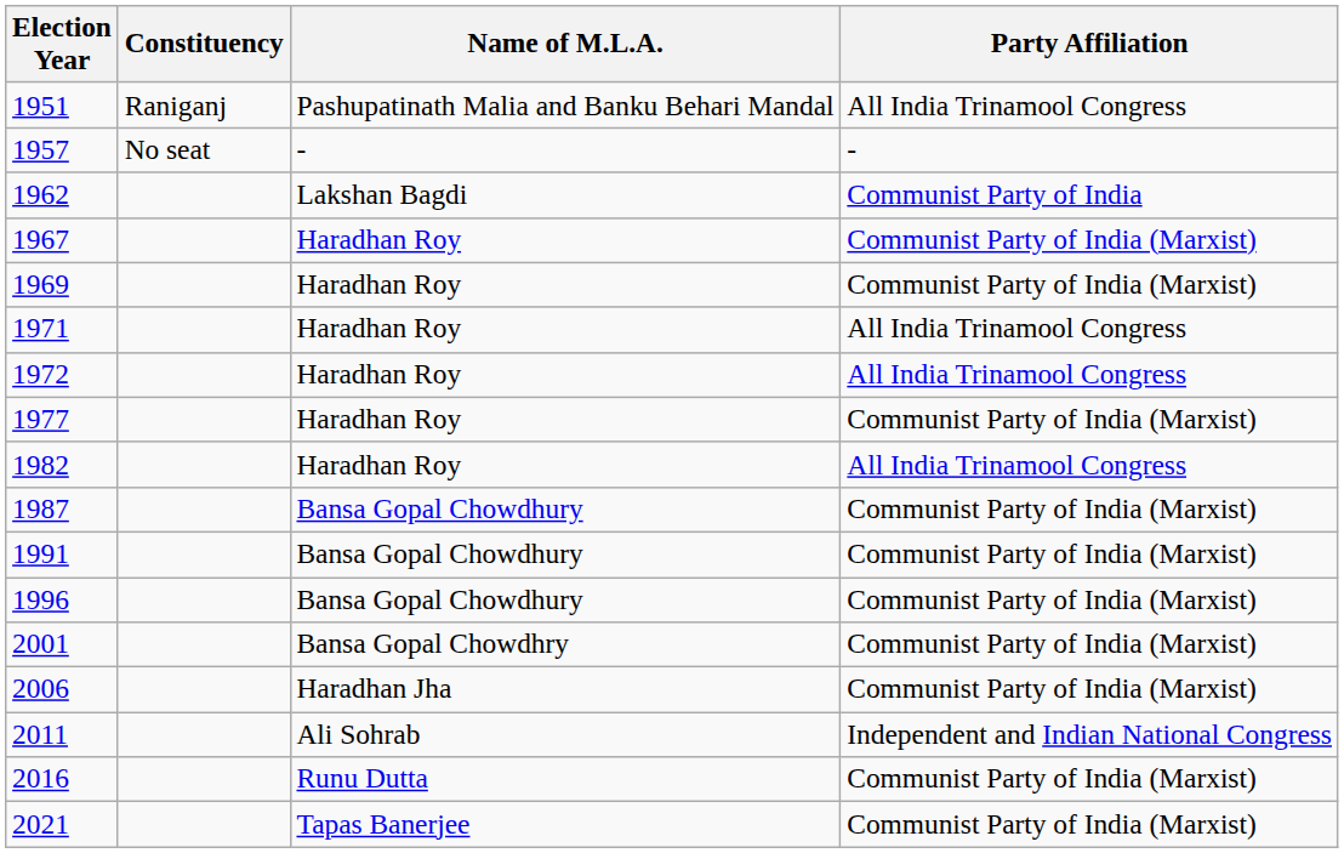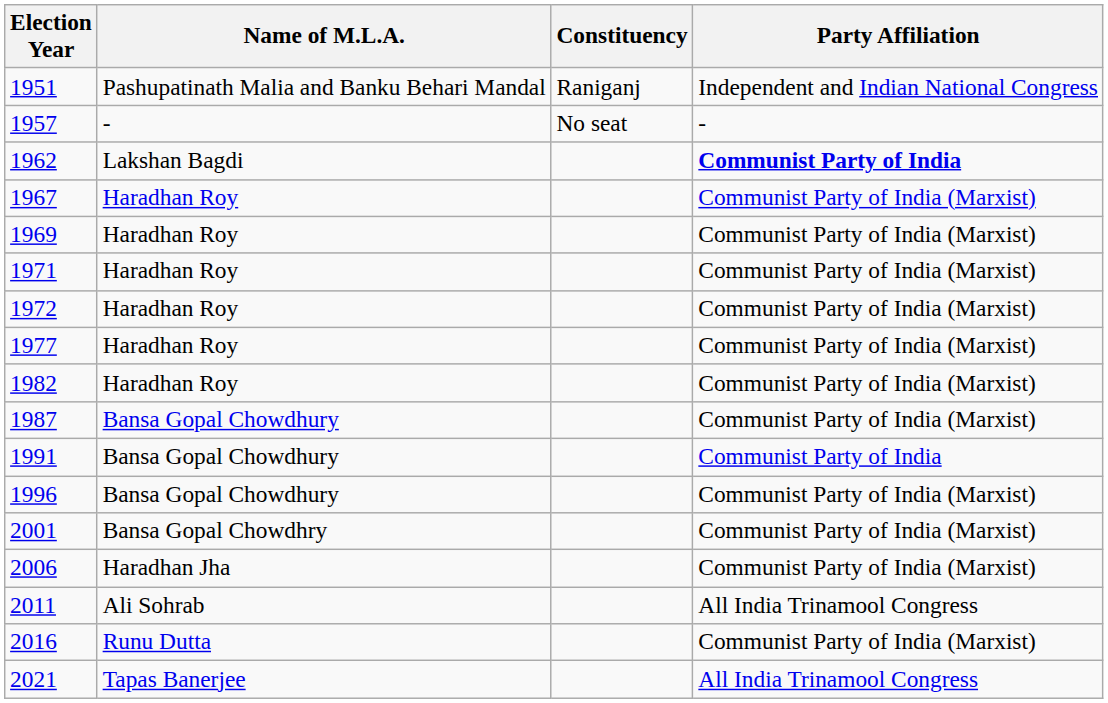 <table class="wikitable sortable"ìÍĦĤĠčw>
 <tr>
 <th>Election<br> Year</th>
+<th>Name of M.L.A.</th>
 <th>Constituency</th>
-<th>Name of M.L.A.</th>
 <th>Party Affiliation</th>
 </tr>
 <tr>
 <td><a href='#'>1951</a></td>
+<td>Pashupatinath Malia  and Banku Behari Mandal</td>
 <td>Raniganj</td>
-<td>Pashupatinath Malia  and Banku Behari Mandal</td>
-<td>All India Trinamool Congress</td>
+<td>Independent and <a href='#'>Indian National Congress</a></td>
 </tr>
 <tr>
 <td><a href='#'>1957</a></td>
+<td>-</td>
 <td>No seat</td>
-<td>-</td>
 <td>-</td>
 </tr>
 <tr>
 <td><a href='#'>1962</a></td>
+<td>Lakshan Bagdi</td>
 <td></td>
-<td>Lakshan Bagdi</td>
-<td><a href='#'>Communist Party of India</a></td>
+<td><strong><a href='#'>Communist Party of India</a></strong></td>
 </tr>
 <tr>
 <td><a href='#'>1967</a></td>
+<td><a href='#'>Haradhan Roy</a></td>
 <td></td>
-<td><a href='#'>Haradhan Roy</a></td>
 <td><a href='#'>Communist Party of India (Marxist)</a></td>
 </tr>
 <tr>
 <td><a href='#'>1969</a></td>
+<td>Haradhan Roy</td>
 <td></td>
-<td>Haradhan Roy</td>
 <td>Communist Party of India (Marxist)</td>
 </tr>
 <tr>
 <td><a href='#'>1971</a></td>
+<td>Haradhan Roy</td>
 <td></td>
-<td>Haradhan Roy</td>
-<td>All India Trinamool Congress</td>
+<td>Communist Party of India (Marxist)</td>
 </tr>
 <tr>
 <td><a href='#'>1972</a></td>
+<td>Haradhan Roy</td>
 <td></td>
-<td>Haradhan Roy</td>
-<td><a href='#'>All India Trinamool Congress</a></td>
+<td>Communist Party of India (Marxist)</td>
 </tr>
 <tr>
 <td><a href='#'>1977</a></td>
+<td>Haradhan Roy</td>
 <td></td>
-<td>Haradhan Roy</td>
 <td>Communist Party of India (Marxist)</td>
 </tr>
 <tr>
 <td><a href='#'>1982</a></td>
+<td>Haradhan Roy</td>
 <td></td>
-<td>Haradhan Roy</td>
-<td><a href='#'>All India Trinamool Congress</a></td>
+<td>Communist Party of India (Marxist)</td>
 </tr>
 <tr>
 <td><a href='#'>1987</a></td>
+<td><a href='#'>Bansa Gopal Chowdhury</a></td>
 <td></td>
-<td><a href='#'>Bansa Gopal Chowdhury</a></td>
 <td>Communist Party of India (Marxist)</td>
 </tr>
 <tr>
 <td><a href='#'>1991</a></td>
+<td>Bansa Gopal Chowdhury</td>
 <td></td>
-<td>Bansa Gopal Chowdhury</td>
-<td>Communist Party of India (Marxist)</td>
+<td><a href='#'>Communist Party of India</a></td>
 </tr>
 <tr>
 <td><a href='#'>1996</a></td>
+<td>Bansa Gopal Chowdhury</td>
 <td></td>
-<td>Bansa Gopal Chowdhury</td>
 <td>Communist Party of India (Marxist)</td>
 </tr>
 <tr>
 <td><a href='#'>2001</a></td>
+<td>Bansa Gopal Chowdhry</td>
 <td></td>
-<td>Bansa Gopal Chowdhry</td>
 <td>Communist Party of India (Marxist)</td>
 </tr>
 <tr>
 <td><a href='#'>2006</a></td>
+<td>Haradhan Jha</td>
 <td></td>
-<td>Haradhan Jha</td>
 <td>Communist Party of India (Marxist)</td>
 </tr>
 <tr>
 <td><a href='#'>2011</a></td>
+<td>Ali Sohrab</td>
 <td></td>
-<td>Ali Sohrab</td>
-<td>Independent and <a href='#'>Indian National Congress</a></td>
+<td>All India Trinamool Congress</td>
 </tr>
 <tr>
 <td><a href='#'>2016</a></td>
+<td><a href='#'>Runu Dutta</a></td>
 <td></td>
-<td><a href='#'>Runu Dutta</a></td>
 <td>Communist Party of India (Marxist)</td>
 </tr>
 <tr>
 <td><a href='#'>2021</a></td>
+<td><a href='#'>Tapas Banerjee</a></td>
 <td></td>
-<td><a href='#'>Tapas Banerjee</a></td>
-<td>Communist Party of India (Marxist)</td>
+<td><a href='#'>All India Trinamool Congress</a></td>
 </tr>
 </table>
